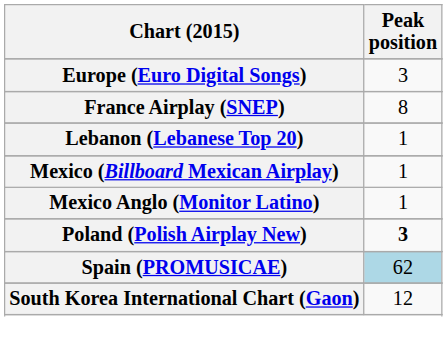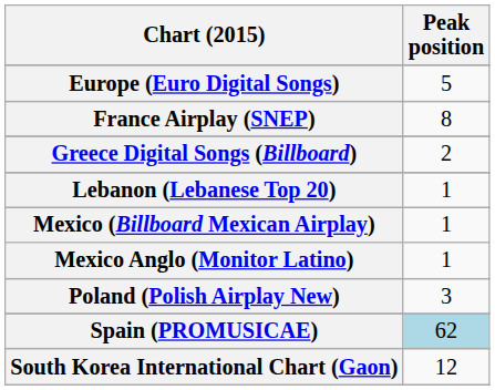 <table class="wikitable sortable plainrowheaders" style="text-align:center;">
 <tr>
 <th>Chart (2015)</th>
 <th>Peak<br>position</th>
 </tr>
 <tr>
 </tr>
 <tr>
 </tr>
 <tr>
 </tr>
 <tr>
 </tr>
 <tr>
 </tr>
 <tr>
 </tr>
 <tr>
 </tr>
 <tr>
 </tr>
 <tr>
 </tr>
 <tr>
 </tr>
 <tr>
 <th scope="row">Europe (<a href='#'>Euro Digital Songs</a>)</th>
-<td>3</td>
+<td>5</td>
 </tr>
 <tr>
 </tr>
 <tr>
 <th scope="row">France Airplay (<a href='#'>SNEP</a>)</th>
 <td style="text-align:center;">8</td>
 </tr>
 <tr>
+</tr>
+<tr>
+<th scope="row"><a href='#'>Greece Digital Songs</a> (<em><a href='#'>Billboard</a></em>)</th>
+<td>2</td>
 </tr>
 <tr>
 </tr>
 <tr>
 </tr>
 <tr>
 </tr>
 <tr>
 </tr>
 <tr>
 </tr>
 <tr>
 </tr>
 <tr>
 </tr>
 <tr>
 <th scope="row">Lebanon (<a href='#'>Lebanese Top 20</a>)</th>
 <td>1</td>
 </tr>
 <tr>
 </tr>
 <tr>
 <th scope="row">Mexico (<a href='#'><em>Billboard</em> Mexican Airplay</a>)</th>
 <td>1</td>
 </tr>
 <tr>
 <th scope="row">Mexico Anglo (<a href='#'>Monitor Latino</a>)</th>
 <td>1</td>
 </tr>
 <tr>
 </tr>
 <tr>
 </tr>
 <tr>
 </tr>
 <tr>
 <th scope="row">Poland (<a href='#'>Polish Airplay New</a>)</th>
-<td><strong>3</strong></td>
+<td>3</td>
 </tr>
 <tr>
 </tr>
 <tr>
 </tr>
 <tr>
 </tr>
 <tr>
 </tr>
 <tr>
 <th scope="row">Spain (<a href='#'>PROMUSICAE</a>)</th>
 <td style="background: lightblue;">62</td>
 </tr>
 <tr>
 </tr>
 <tr>
 <th scope="row">South Korea International Chart (<a href='#'>Gaon</a>)</th>
 <td>12</td>
 </tr>
 <tr>
 </tr>
 <tr>
 </tr>
 <tr>
 </tr>
 <tr>
 </tr>
 <tr>
 </tr>
 <tr>
 </tr>
 <tr>
 </tr>
 <tr>
 </tr>
 </table>
